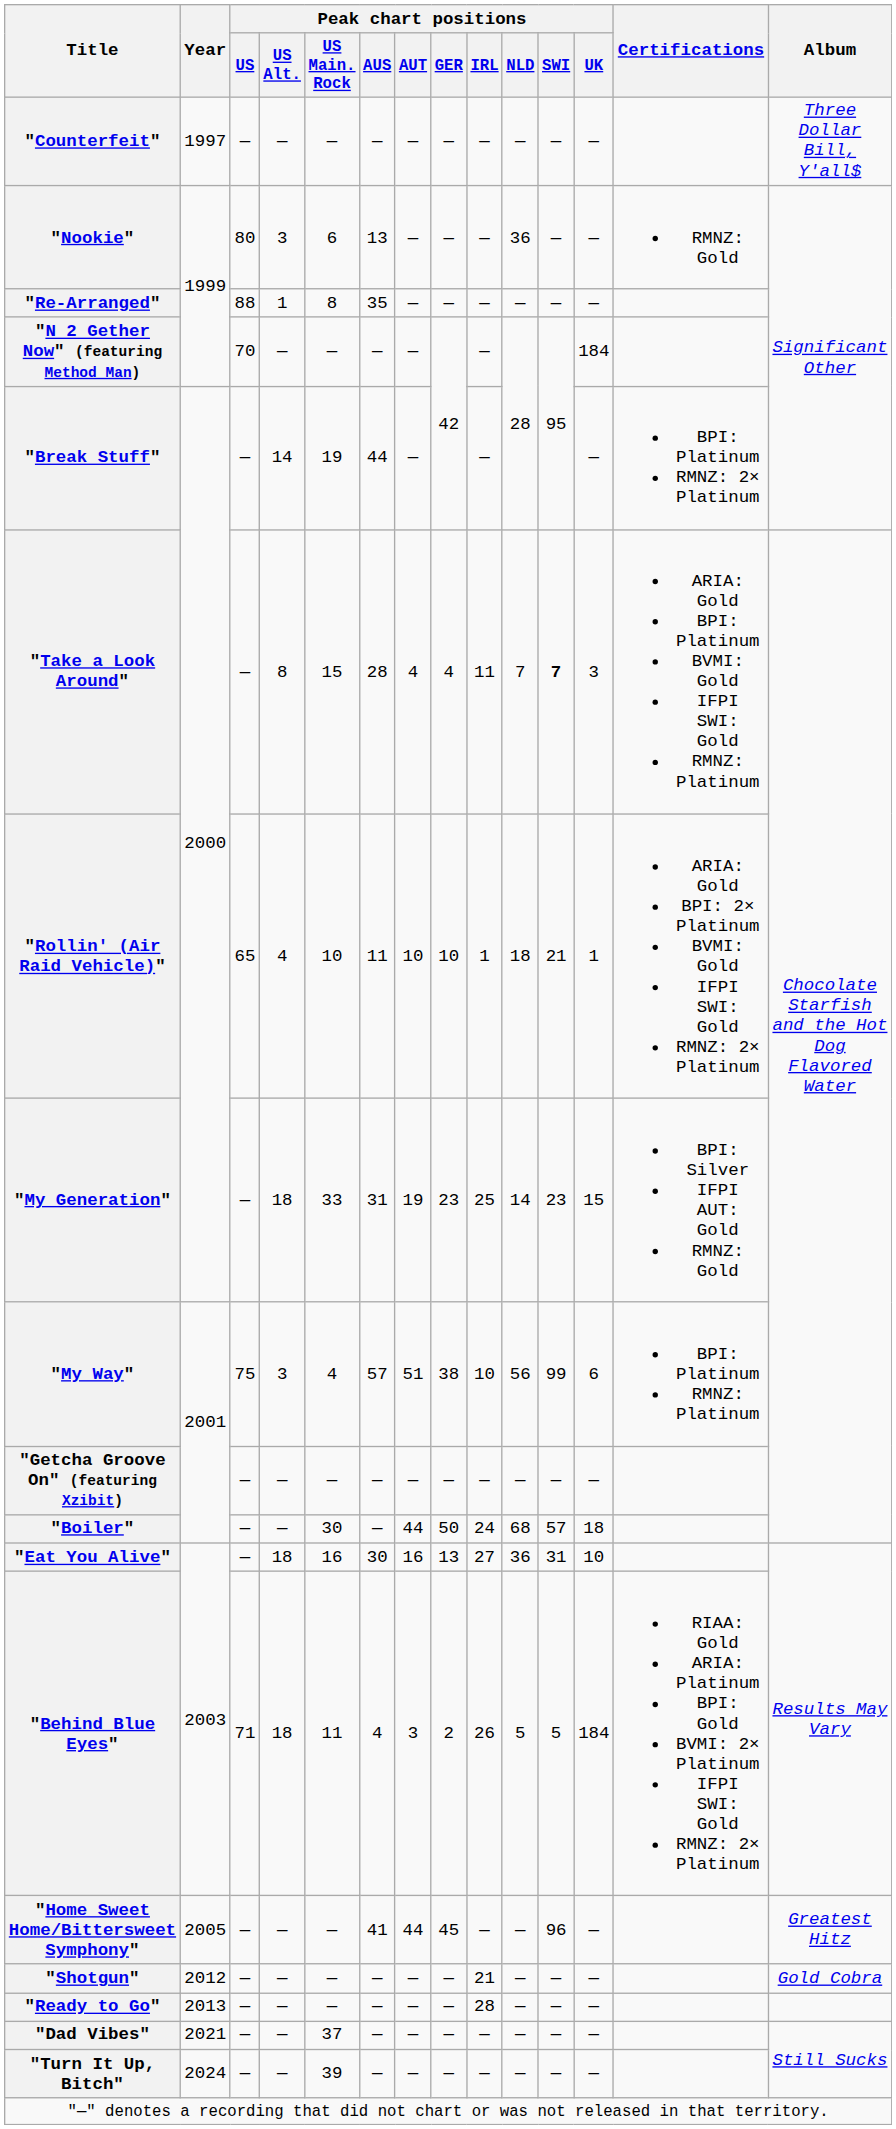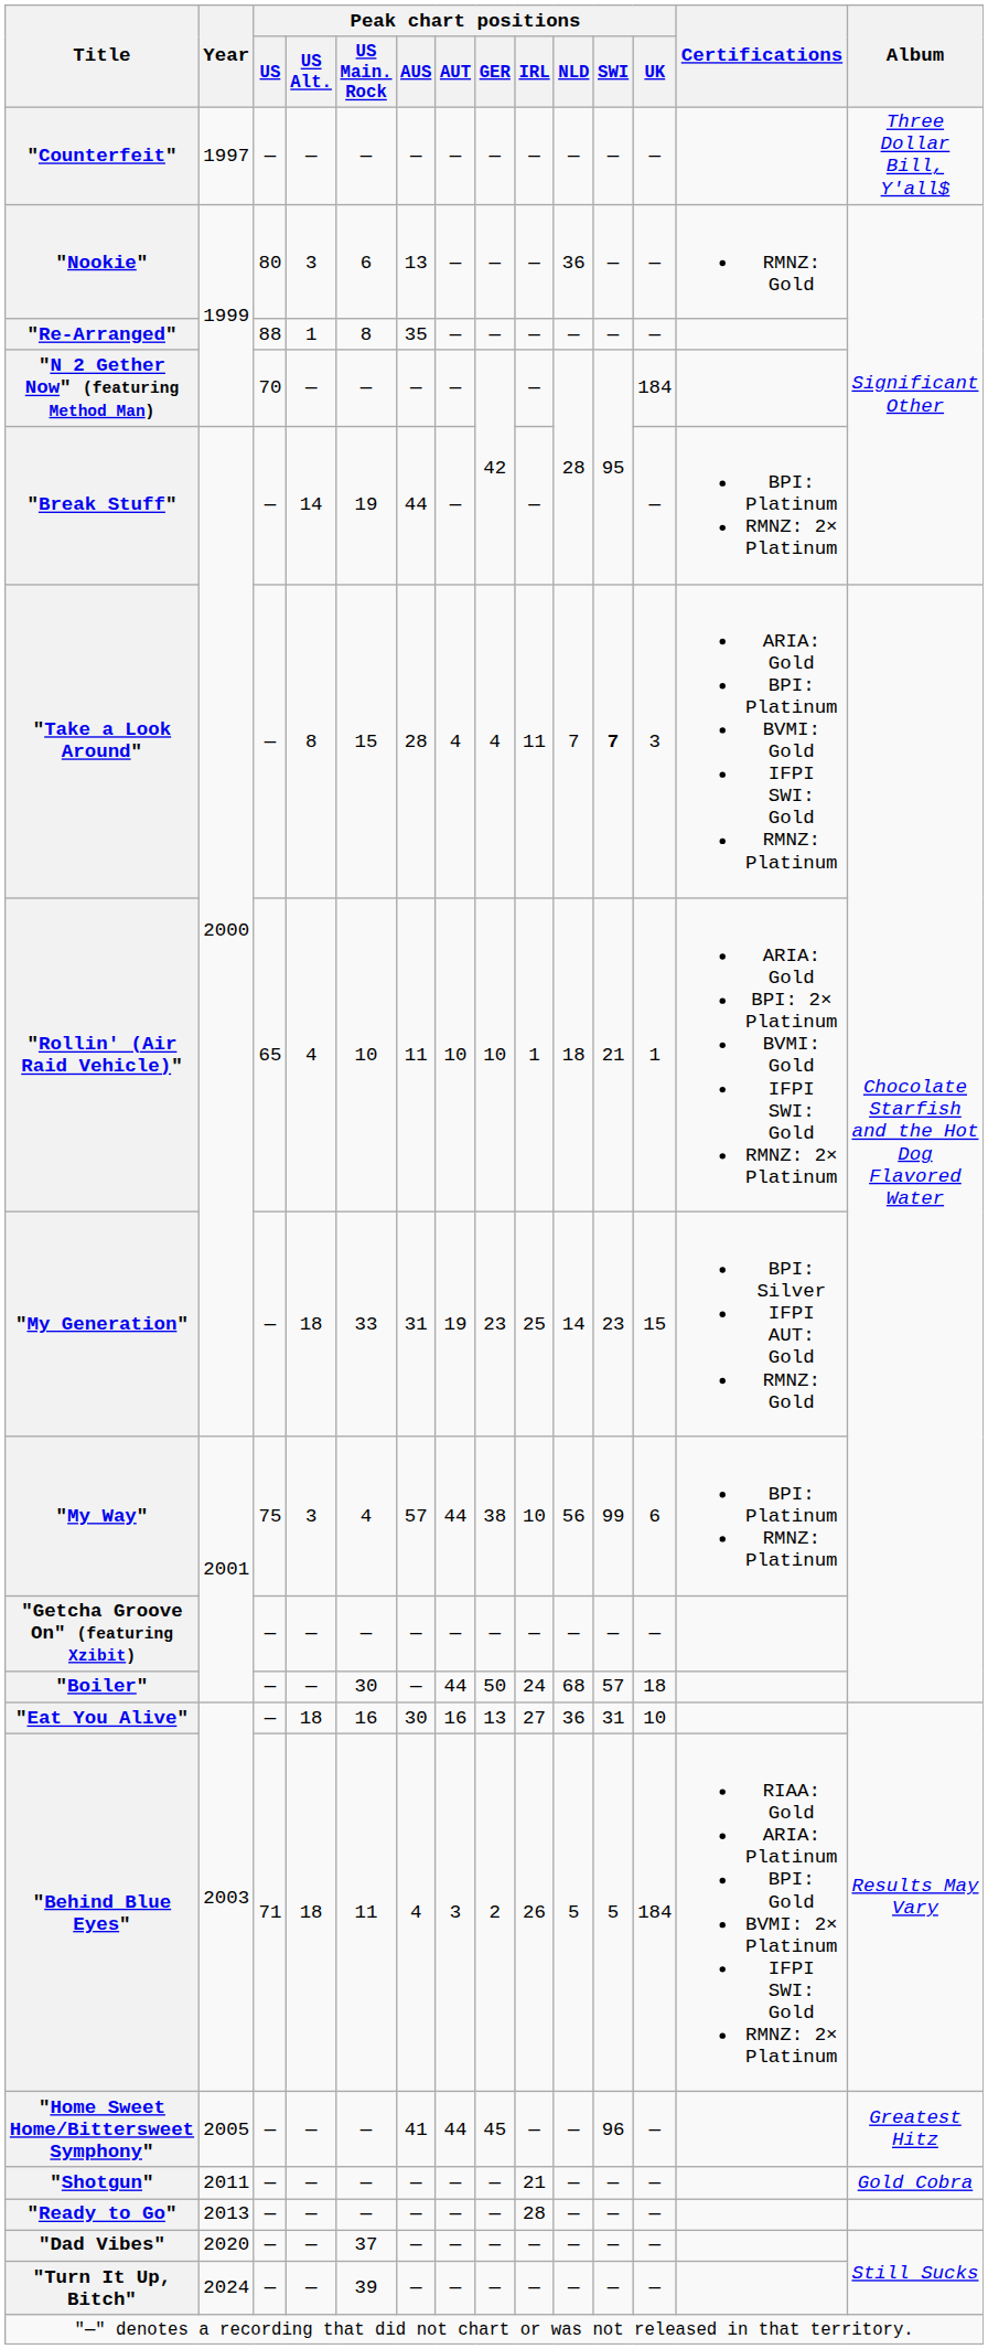 <table class="wikitable plainrowheaders" style="text-align:center;">
 <tr>
 <th scope="col" rowspan="2" style="width:20em;">Title</th>
 <th scope="col" rowspan="2">Year</th>
 <th scope="col" colspan="10">Peak chart positions</th>
 <th scope="col" rowspan="2" style="width:12em;"><a href='#'>Certifications</a></th>
 <th scope="col" rowspan="2">Album</th>
 </tr>
 <tr>
 <th scope="col" style="width:3em;font-size:90%;"><a href='#'>US</a><br></th>
 <th scope="col" style="width:3em;font-size:90%;"><a href='#'>US<br>Alt.</a><br></th>
 <th scope="col" style="width:3em;font-size:90%;"><a href='#'>US<br>Main. Rock</a><br></th>
 <th scope="col" style="width:3em;font-size:90%;"><a href='#'>AUS</a><br></th>
 <th scope="col" style="width:3em;font-size:90%;"><a href='#'>AUT</a><br></th>
 <th scope="col" style="width:3em;font-size:90%;"><a href='#'>GER</a><br></th>
 <th scope="col" style="width:3em;font-size:90%;"><a href='#'>IRL</a><br></th>
 <th scope="col" style="width:3em;font-size:90%;"><a href='#'>NLD</a><br></th>
 <th scope="col" style="width:3em;font-size:90%;"><a href='#'>SWI</a><br></th>
 <th scope="col" style="width:3em;font-size:90%;"><a href='#'>UK</a><br></th>
 </tr>
 <tr>
 <th scope="row">"<a href='#'>Counterfeit</a>"</th>
 <td>1997</td>
 <td>—</td>
 <td>—</td>
 <td>—</td>
 <td>—</td>
 <td>—</td>
 <td>—</td>
 <td>—</td>
 <td>—</td>
 <td>—</td>
 <td>—</td>
 <td></td>
 <td><em><a href='#'>Three Dollar Bill, Y'all$</a></em></td>
 </tr>
 <tr>
 <th scope="row">"<a href='#'>Nookie</a>"</th>
 <td rowspan="3">1999</td>
 <td>80</td>
 <td>3</td>
 <td>6</td>
 <td>13</td>
 <td>—</td>
 <td>—</td>
 <td>—</td>
 <td>36</td>
 <td>—</td>
 <td>—</td>
 <td><br><ul><li>RMNZ: Gold</li></ul></td>
 <td rowspan="4"><em><a href='#'>Significant Other</a></em></td>
 </tr>
 <tr>
 <th scope="row">"<a href='#'>Re-Arranged</a>"</th>
 <td>88</td>
 <td>1</td>
 <td>8</td>
 <td>35</td>
 <td>—</td>
 <td>—</td>
 <td>—</td>
 <td>—</td>
 <td>—</td>
 <td>—</td>
 <td></td>
 </tr>
 <tr>
 <th scope="row">"<a href='#'>N 2 Gether Now</a>" <small>(featuring <a href='#'>Method Man</a>)</small></th>
 <td>70</td>
 <td>—</td>
 <td>—</td>
 <td>—</td>
 <td>—</td>
 <td rowspan="2">42</td>
 <td>—</td>
 <td rowspan="2">28</td>
 <td rowspan="2">95</td>
 <td>184</td>
 <td></td>
 </tr>
 <tr>
 <th scope="row">"<a href='#'>Break Stuff</a>"</th>
 <td rowspan="4">2000</td>
 <td>—</td>
 <td>14</td>
 <td>19</td>
 <td>44</td>
 <td>—</td>
 <td>—</td>
 <td>—</td>
 <td><br><ul><li>BPI: Platinum</li><li>RMNZ: 2× Platinum</li></ul></td>
 </tr>
 <tr>
 <th scope="row">"<a href='#'>Take a Look Around</a>"</th>
 <td>—</td>
 <td>8</td>
 <td>15</td>
 <td>28</td>
 <td>4</td>
 <td>4</td>
 <td>11</td>
 <td>7</td>
 <td><strong>7</strong></td>
 <td>3</td>
 <td><br><ul><li>ARIA: Gold</li><li>BPI: Platinum</li><li>BVMI: Gold</li><li>IFPI SWI: Gold</li><li>RMNZ: Platinum</li></ul></td>
 <td rowspan="6"><em><a href='#'>Chocolate Starfish and the Hot Dog Flavored Water</a></em></td>
 </tr>
 <tr>
 <th scope="row">"<a href='#'>Rollin' (Air Raid Vehicle)</a>"</th>
 <td>65</td>
 <td>4</td>
 <td>10</td>
 <td>11</td>
 <td>10</td>
 <td>10</td>
 <td>1</td>
 <td>18</td>
 <td>21</td>
 <td>1</td>
 <td><br><ul><li>ARIA: Gold</li><li>BPI: 2× Platinum</li><li>BVMI: Gold</li><li>IFPI SWI: Gold</li><li>RMNZ: 2× Platinum</li></ul></td>
 </tr>
 <tr>
 <th scope="row">"<a href='#'>My Generation</a>"</th>
 <td>—</td>
 <td>18</td>
 <td>33</td>
 <td>31</td>
 <td>19</td>
 <td>23</td>
 <td>25</td>
 <td>14</td>
 <td>23</td>
 <td>15</td>
 <td><br><ul><li>BPI: Silver</li><li>IFPI AUT: Gold</li><li>RMNZ: Gold</li></ul></td>
 </tr>
 <tr>
 <th scope="row">"<a href='#'>My Way</a>"</th>
 <td rowspan="3">2001</td>
 <td>75</td>
 <td>3</td>
 <td>4</td>
 <td>57</td>
-<td>51</td>
+<td>44</td>
 <td>38</td>
 <td>10</td>
 <td>56</td>
 <td>99</td>
 <td>6</td>
 <td><br><ul><li>BPI: Platinum</li><li>RMNZ: Platinum</li></ul></td>
 </tr>
 <tr>
 <th scope="row">"Getcha Groove On" <small>(featuring <a href='#'>Xzibit</a>)</small></th>
 <td>—</td>
 <td>—</td>
 <td>—</td>
 <td>—</td>
 <td>—</td>
 <td>—</td>
 <td>—</td>
 <td>—</td>
 <td>—</td>
 <td>—</td>
 <td></td>
 </tr>
 <tr>
 <th scope="row">"<a href='#'>Boiler</a>"</th>
 <td>—</td>
 <td>—</td>
 <td>30</td>
 <td>—</td>
 <td>44</td>
 <td>50</td>
 <td>24</td>
 <td>68</td>
 <td>57</td>
 <td>18</td>
 <td></td>
 </tr>
 <tr>
 <th scope="row">"<a href='#'>Eat You Alive</a>"</th>
 <td rowspan="2">2003</td>
 <td>—</td>
 <td>18</td>
 <td>16</td>
 <td>30</td>
 <td>16</td>
 <td>13</td>
 <td>27</td>
 <td>36</td>
 <td>31</td>
 <td>10</td>
 <td></td>
 <td rowspan="2"><em><a href='#'>Results May Vary</a></em></td>
 </tr>
 <tr>
 <th scope="row">"<a href='#'>Behind Blue Eyes</a>"</th>
 <td>71</td>
 <td>18</td>
 <td>11</td>
 <td>4</td>
 <td>3</td>
 <td>2</td>
 <td>26</td>
 <td>5</td>
 <td>5</td>
 <td>184</td>
 <td><br><ul><li>RIAA: Gold</li><li>ARIA: Platinum</li><li>BPI: Gold</li><li>BVMI: 2× Platinum</li><li>IFPI SWI: Gold</li><li>RMNZ: 2× Platinum</li></ul></td>
 </tr>
 <tr>
 <th scope="row">"<a href='#'>Home Sweet Home/Bittersweet Symphony</a>"</th>
 <td>2005</td>
 <td>—</td>
 <td>—</td>
 <td>—</td>
 <td>41</td>
 <td>44</td>
 <td>45</td>
 <td>—</td>
 <td>—</td>
 <td>96</td>
 <td>—</td>
 <td></td>
 <td><em><a href='#'>Greatest Hitz</a></em></td>
 </tr>
 <tr>
 <th scope="row">"<a href='#'>Shotgun</a>"</th>
-<td>2012</td>
+<td>2011</td>
 <td>—</td>
 <td>—</td>
 <td>—</td>
 <td>—</td>
 <td>—</td>
 <td>—</td>
 <td>21</td>
 <td>—</td>
 <td>—</td>
 <td>—</td>
 <td></td>
 <td><em><a href='#'>Gold Cobra</a></em></td>
 </tr>
 <tr>
 <th scope="row">"<a href='#'>Ready to Go</a>"<br></th>
 <td>2013</td>
 <td>—</td>
 <td>—</td>
 <td>—</td>
 <td>—</td>
 <td>—</td>
 <td>—</td>
 <td>28</td>
 <td>—</td>
 <td>—</td>
 <td>—</td>
 <td></td>
 <td></td>
 </tr>
 <tr>
 <th scope="row">"Dad Vibes"</th>
-<td>2021</td>
+<td>2020</td>
 <td>—</td>
 <td>—</td>
 <td>37</td>
 <td>—</td>
 <td>—</td>
 <td>—</td>
 <td>—</td>
 <td>—</td>
 <td>—</td>
 <td>—</td>
 <td></td>
 <td rowspan="2"><em><a href='#'>Still Sucks</a></em></td>
 </tr>
 <tr>
 <th scope="row">"Turn It Up, Bitch"</th>
 <td>2024</td>
 <td>—</td>
 <td>—</td>
 <td>39</td>
 <td>—</td>
 <td>—</td>
 <td>—</td>
 <td>—</td>
 <td>—</td>
 <td>—</td>
 <td>—</td>
 <td></td>
 </tr>
 <tr>
 <td colspan="15" style="font-size:90%">"—" denotes a recording that did not chart or was not released in that territory.</td>
 </tr>
 </table>
